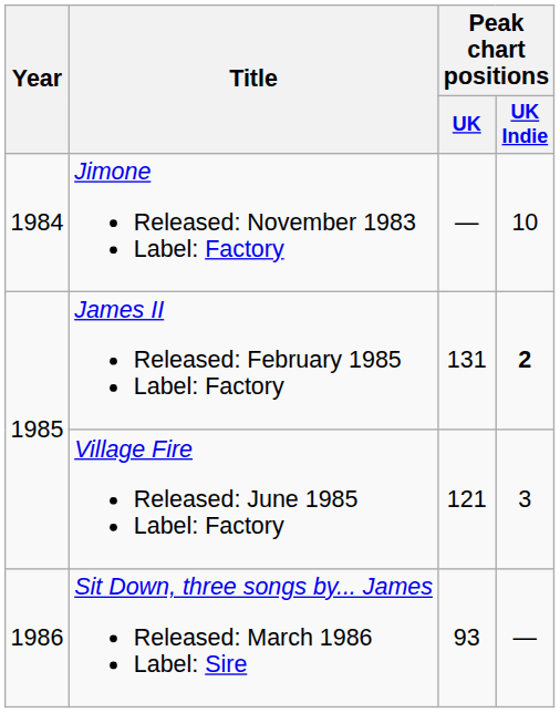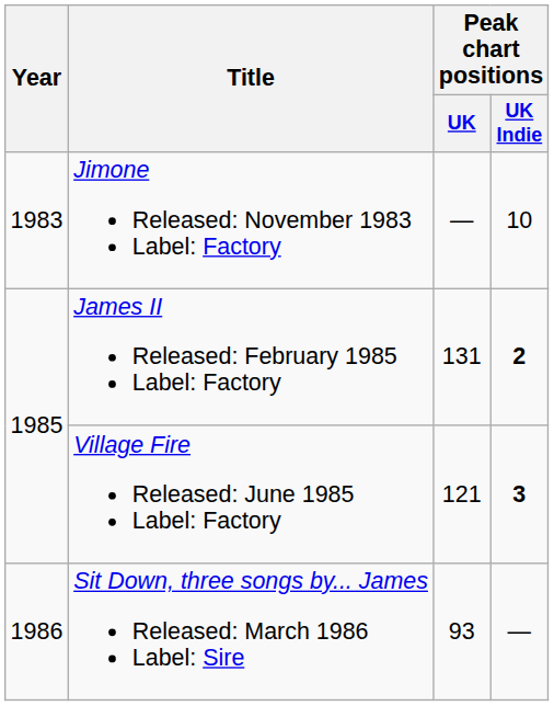 <table class="wikitable">
 <tr>
 <th rowspan="2">Year</th>
 <th rowspan="2">Title</th>
 <th colspan="2">Peak chart positions</th>
 </tr>
 <tr style="font-size:smaller; line-height:1.2">
 <th width="30"><a href='#'>UK</a><br></th>
 <th width="30"><a href='#'>UK Indie</a><br></th>
 </tr>
 <tr>
-<td>1984</td>
+<td>1983</td>
 <td><em><a href='#'>Jimone</a></em><br><ul><li>Released: November 1983</li><li>Label: <a href='#'>Factory</a></li></ul></td>
 <td align="center">—</td>
 <td align="center">10</td>
 </tr>
 <tr>
 <td rowspan="2">1985</td>
 <td><em><a href='#'>James II</a></em><br><ul><li>Released: February 1985</li><li>Label: Factory</li></ul></td>
 <td align="center">131</td>
 <td align="center"><strong>2</strong></td>
 </tr>
 <tr>
 <td><em><a href='#'>Village Fire</a></em><br><ul><li>Released: June 1985</li><li>Label: Factory</li></ul></td>
 <td align="center">121</td>
-<td align="center">3</td>
+<td align="center"><strong>3</strong></td>
 </tr>
 <tr>
 <td>1986</td>
 <td><em><a href='#'>Sit Down, three songs by... James</a></em><br><ul><li>Released: March 1986</li><li>Label: <a href='#'>Sire</a></li></ul></td>
 <td align="center">93</td>
 <td align="center">—</td>
 </tr>
 </table>
